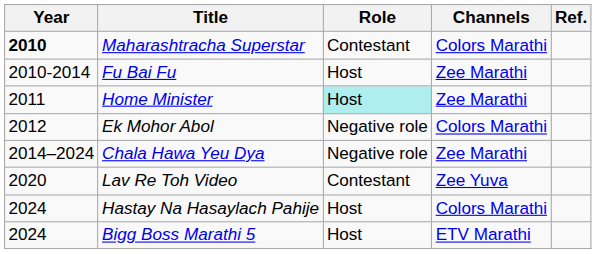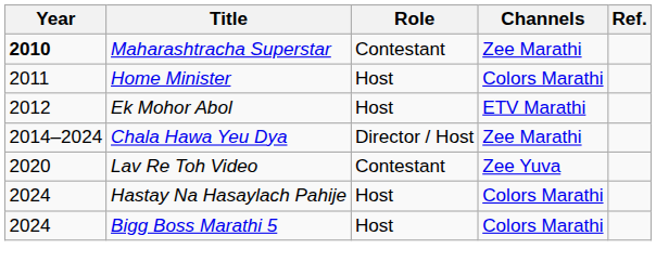 <table class="wikitable sortable">
 <tr>
 <th>Year</th>
 <th>Title</th>
 <th>Role</th>
 <th>Channels</th>
 <th>Ref.</th>
 </tr>
 <tr>
 <td><strong>2010</strong></td>
 <td><em><a href='#'>Maharashtracha Superstar</a></em></td>
 <td>Contestant</td>
-<td><a href='#'>Colors Marathi</a></td>
-<td></td>
-</tr>
-<tr>
-<td>2010-2014</td>
-<td><em><a href='#'>Fu Bai Fu</a></em></td>
-<td>Host</td>
 <td><a href='#'>Zee Marathi</a></td>
 <td></td>
 </tr>
 <tr>
 <td>2011</td>
 <td><em><a href='#'>Home Minister</a></em></td>
-<td style="background: paleturquoise;">Host</td>
-<td><a href='#'>Zee Marathi</a></td>
+<td>Host</td>
+<td><a href='#'>Colors Marathi</a></td>
 <td></td>
 </tr>
 <tr>
 <td>2012</td>
 <td><em>Ek Mohor Abol</em></td>
-<td>Negative role</td>
-<td><a href='#'>Colors Marathi</a></td>
+<td>Host</td>
+<td><a href='#'>ETV Marathi</a></td>
 <td></td>
 </tr>
 <tr>
 <td>2014–2024</td>
 <td><em><a href='#'>Chala Hawa Yeu Dya</a></em></td>
-<td>Negative role</td>
+<td>Director / Host</td>
 <td><a href='#'>Zee Marathi</a></td>
 <td></td>
 </tr>
 <tr>
 <td>2020</td>
 <td><em>Lav Re Toh Video</em></td>
 <td>Contestant</td>
 <td><a href='#'>Zee Yuva</a></td>
 <td></td>
 </tr>
 <tr>
 <td>2024</td>
 <td><em>Hastay Na Hasaylach Pahije</em></td>
 <td>Host</td>
 <td><a href='#'>Colors Marathi</a></td>
 <td></td>
 </tr>
 <tr>
 <td>2024</td>
 <td><em><a href='#'>Bigg Boss Marathi 5</a></em></td>
 <td>Host</td>
-<td><a href='#'>ETV Marathi</a></td>
+<td><a href='#'>Colors Marathi</a></td>
 <td></td>
 </tr>
 </table>
